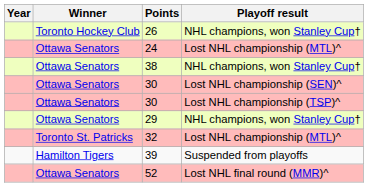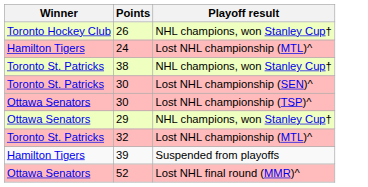 <table class="wikitable sortable" 0border:>
 <tr>
-<th>Year</th>
 <th>Winner</th>
 <th>Points</th>
 <th>Playoff result</th>
 </tr>
 <tr style="background:#efffbf;">
-<td></td>
 <td><a href='#'>Toronto Hockey Club</a></td>
 <td>26</td>
 <td>NHL champions, won <a href='#'>Stanley Cup</a>†</td>
 </tr>
 <tr style="background:#ffbbbb;">
-<td></td>
-<td><a href='#'>Ottawa Senators</a></td>
+<td><a href='#'>Hamilton Tigers</a></td>
 <td>24</td>
 <td>Lost NHL championship (<a href='#'>MTL</a>)^</td>
 </tr>
 <tr style="background:#efffbf;">
-<td></td>
-<td><a href='#'>Ottawa Senators</a></td>
+<td><a href='#'>Toronto St. Patricks</a></td>
 <td>38</td>
 <td>NHL champions, won <a href='#'>Stanley Cup</a>†</td>
 </tr>
 <tr style="background:#ffbbbb;">
-<td></td>
-<td><a href='#'>Ottawa Senators</a></td>
+<td><a href='#'>Toronto St. Patricks</a></td>
 <td>30</td>
 <td>Lost NHL championship (<a href='#'>SEN</a>)^</td>
 </tr>
 <tr style="background:#ffbbbb;">
-<td></td>
 <td><a href='#'>Ottawa Senators</a></td>
 <td>30</td>
 <td>Lost NHL championship (<a href='#'>TSP</a>)^</td>
 </tr>
 <tr style="background:#efffbf;">
-<td></td>
 <td><a href='#'>Ottawa Senators</a></td>
 <td>29</td>
 <td>NHL champions, won <a href='#'>Stanley Cup</a>†</td>
 </tr>
 <tr style="background:#ffbbbb;">
-<td></td>
 <td><a href='#'>Toronto St. Patricks</a></td>
 <td>32</td>
 <td>Lost NHL championship (<a href='#'>MTL</a>)^</td>
 </tr>
 <tr>
-<td></td>
 <td><a href='#'>Hamilton Tigers</a></td>
 <td>39</td>
 <td>Suspended from playoffs</td>
 </tr>
 <tr style="background:#ffbbbb;">
-<td></td>
 <td><a href='#'>Ottawa Senators</a></td>
 <td>52</td>
 <td>Lost NHL final round (<a href='#'>MMR</a>)^</td>
 </tr>
 </table>
